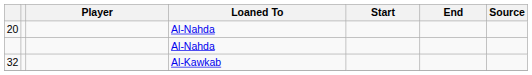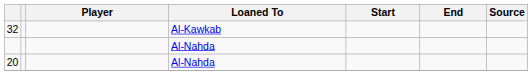 <table class="wikitable plainrowheaders sortable" style="font-size:95%">
 <tr>
 <th></th>
 <th></th>
 <th scope=col style="width:200px;"><strong>Player</strong></th>
 <th scope=col style="width:250px;"><strong>Loaned To</strong></th>
 <th scope=col style="width:100px;"><strong>Start</strong></th>
 <th scope=col style="width:90px;"><strong>End</strong></th>
 <th><strong>Source</strong></th>
 </tr>
 <tr>
-<td align=center>20</td>
+<td align=center>32</td>
 <td align=center></td>
 <td></td>
-<td> <a href='#'>Al-Nahda</a></td>
+<td> <a href='#'>Al-Kawkab</a></td>
 <td align=center></td>
 <td align=center></td>
 <td align=center></td>
 </tr>
 <tr>
 <td align=center></td>
 <td align=center></td>
 <td></td>
 <td> <a href='#'>Al-Nahda</a></td>
 <td align=center></td>
 <td align=center></td>
 <td align=center></td>
 </tr>
 <tr>
-<td align=center>32</td>
+<td align=center>20</td>
 <td align=center></td>
 <td></td>
-<td> <a href='#'>Al-Kawkab</a></td>
+<td> <a href='#'>Al-Nahda</a></td>
 <td align=center></td>
 <td align=center></td>
 <td align=center></td>
 </tr>
 <tr>
 </tr>
 </table>
